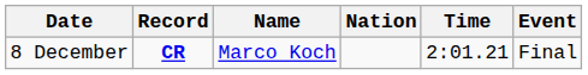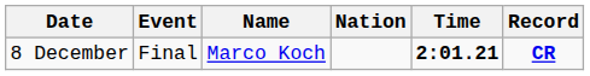 <table class=wikitable style=text-align:center>
 <tr>
 <th>Date</th>
-<th>Record</th>
+<th>Event</th>
 <th>Name</th>
 <th>Nation</th>
 <th>Time</th>
-<th>Event</th>
+<th>Record</th>
 </tr>
 <tr>
 <td>8 December</td>
-<td><strong><a href='#'>CR</a></strong></td>
+<td>Final</td>
 <td align=left><a href='#'>Marco Koch</a></td>
 <td align=left></td>
-<td>2:01.21</td>
-<td>Final</td>
+<td><strong>2:01.21</strong></td>
+<td><strong><a href='#'>CR</a></strong></td>
 </tr>
 </table>
